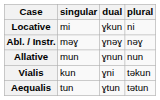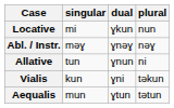 <table class="wikitable">
 <tr>
 <th>Case</th>
 <th>singular</th>
 <th>dual</th>
 <th>plural</th>
 </tr>
 <tr>
 <th>Locative</th>
 <td>mi</td>
 <td>ɣkun</td>
-<td>ni</td>
+<td>nun</td>
 </tr>
 <tr>
 <th>Abl. / Instr.</th>
 <td>məɣ</td>
 <td>ɣnəɣ</td>
 <td>nəɣ</td>
 </tr>
 <tr>
 <th>Allative</th>
-<td>mun</td>
+<td>tun</td>
 <td>ɣnun</td>
-<td>nun</td>
+<td>ni</td>
 </tr>
 <tr>
 <th>Vialis</th>
 <td>kun</td>
 <td>ɣni</td>
 <td>təkun</td>
 </tr>
 <tr>
 <th>Aequalis</th>
-<td>tun</td>
+<td>mun</td>
 <td>ɣtun</td>
 <td>tətun</td>
 </tr>
 </table>
